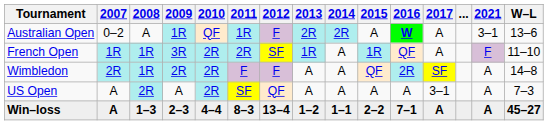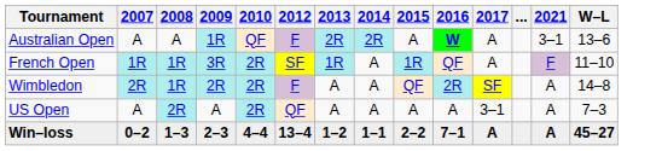 <table class=wikitable style=text-align:center>
 <tr>
 <th>Tournament</th>
 <th><a href='#'>2007</a></th>
 <th><a href='#'>2008</a></th>
 <th><a href='#'>2009</a></th>
 <th><a href='#'>2010</a></th>
-<th><a href='#'>2011</a></th>
 <th><a href='#'>2012</a></th>
 <th><a href='#'>2013</a></th>
 <th><a href='#'>2014</a></th>
 <th><a href='#'>2015</a></th>
 <th><a href='#'>2016</a></th>
 <th><a href='#'>2017</a></th>
 <th>...</th>
 <th><a href='#'>2021</a></th>
 <th>W–L</th>
 </tr>
 <tr>
 <td align=left><a href='#'>Australian Open</a></td>
-<td>0–2</td>
+<td>A</td>
 <td>A</td>
 <td bgcolor=afeeee><a href='#'>1R</a></td>
 <td bgcolor=ffebcd><a href='#'>QF</a></td>
-<td bgcolor=afeeee><a href='#'>1R</a></td>
 <td bgcolor=thistle><a href='#'>F</a></td>
 <td bgcolor=afeeee><a href='#'>2R</a></td>
 <td bgcolor=afeeee><a href='#'>2R</a></td>
 <td>A</td>
 <td bgcolor=lime><a href='#'><strong>W</strong></a></td>
 <td>A</td>
 <td></td>
 <td>3–1</td>
 <td>13–6</td>
 </tr>
 <tr>
 <td align=left><a href='#'>French Open</a></td>
 <td bgcolor=afeeee><a href='#'>1R</a></td>
 <td bgcolor=afeeee><a href='#'>1R</a></td>
 <td bgcolor=afeeee><a href='#'>3R</a></td>
-<td bgcolor=afeeee><a href='#'>2R</a></td>
 <td bgcolor=afeeee><a href='#'>2R</a></td>
 <td bgcolor=yellow><a href='#'>SF</a></td>
 <td bgcolor=afeeee><a href='#'>1R</a></td>
 <td>A</td>
 <td bgcolor=afeeee><a href='#'>1R</a></td>
 <td bgcolor=ffebcd><a href='#'>QF</a></td>
 <td>A</td>
 <td></td>
 <td bgcolor=thistle><a href='#'>F</a></td>
 <td>11–10</td>
 </tr>
 <tr>
 <td align=left><a href='#'>Wimbledon</a></td>
 <td bgcolor=afeeee><a href='#'>2R</a></td>
 <td bgcolor=afeeee><a href='#'>1R</a></td>
 <td bgcolor=afeeee><a href='#'>2R</a></td>
 <td bgcolor=afeeee><a href='#'>2R</a></td>
 <td bgcolor=thistle><a href='#'>F</a></td>
-<td bgcolor=thistle><a href='#'>F</a></td>
 <td>A</td>
 <td>A</td>
 <td bgcolor=ffebcd><a href='#'>QF</a></td>
 <td bgcolor=afeeee><a href='#'>2R</a></td>
 <td bgcolor=yellow><a href='#'>SF</a></td>
 <td></td>
 <td>A</td>
 <td>14–8</td>
 </tr>
 <tr>
 <td align=left><a href='#'>US Open</a></td>
 <td>A</td>
 <td bgcolor=afeeee><a href='#'>2R</a></td>
 <td>A</td>
 <td bgcolor=afeeee><a href='#'>2R</a></td>
-<td bgcolor=yellow><a href='#'>SF</a></td>
 <td bgcolor=ffebcd><a href='#'>QF</a></td>
 <td>A</td>
 <td>A</td>
 <td>A</td>
 <td>A</td>
 <td>3–1</td>
 <td></td>
 <td>A</td>
 <td>7–3</td>
 </tr>
 <tr style=background:#efefef;font-weight:bold>
 <td style=text-align:left>Win–loss</td>
-<td>A</td>
+<td>0–2</td>
 <td>1–3</td>
 <td>2–3</td>
 <td>4–4</td>
-<td>8–3</td>
 <td>13–4</td>
 <td>1–2</td>
 <td>1–1</td>
 <td>2–2</td>
 <td>7–1</td>
 <td>A</td>
 <td></td>
 <td>A</td>
 <td>45–27</td>
 </tr>
 </table>
